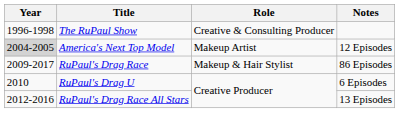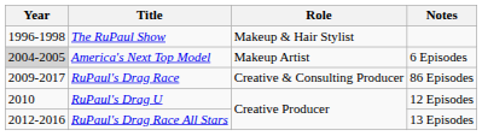 <table class="wikitable sortable plainrowheaders">
 <tr>
 <th scope="col">Year</th>
 <th scope="col">Title</th>
 <th scope="col">Role</th>
 <th>Notes</th>
 </tr>
 <tr>
 <td scope="row">1996-1998</td>
 <td><em><a href='#'>The RuPaul Show</a></em></td>
-<td>Creative & Consulting Producer</td>
+<td>Makeup & Hair Stylist</td>
 <td></td>
 </tr>
 <tr>
 <td scope="row" style="background: lightgrey;">2004-2005</td>
 <td><em><a href='#'>America's Next Top Model</a></em></td>
 <td>Makeup Artist</td>
-<td>12 Episodes</td>
+<td>6 Episodes</td>
 </tr>
 <tr>
 <td>2009-2017</td>
 <td><em><a href='#'>RuPaul's Drag Race</a></em></td>
-<td>Makeup & Hair Stylist</td>
+<td>Creative & Consulting Producer</td>
 <td>86 Episodes</td>
 </tr>
 <tr>
 <td>2010</td>
 <td><em><a href='#'>RuPaul's Drag U</a></em></td>
 <td rowspan="2">Creative Producer</td>
-<td>6 Episodes</td>
+<td>12 Episodes</td>
 </tr>
 <tr>
 <td>2012-2016</td>
 <td><em><a href='#'>RuPaul's Drag Race All Stars</a></em></td>
 <td>13 Episodes</td>
 </tr>
 </table>
